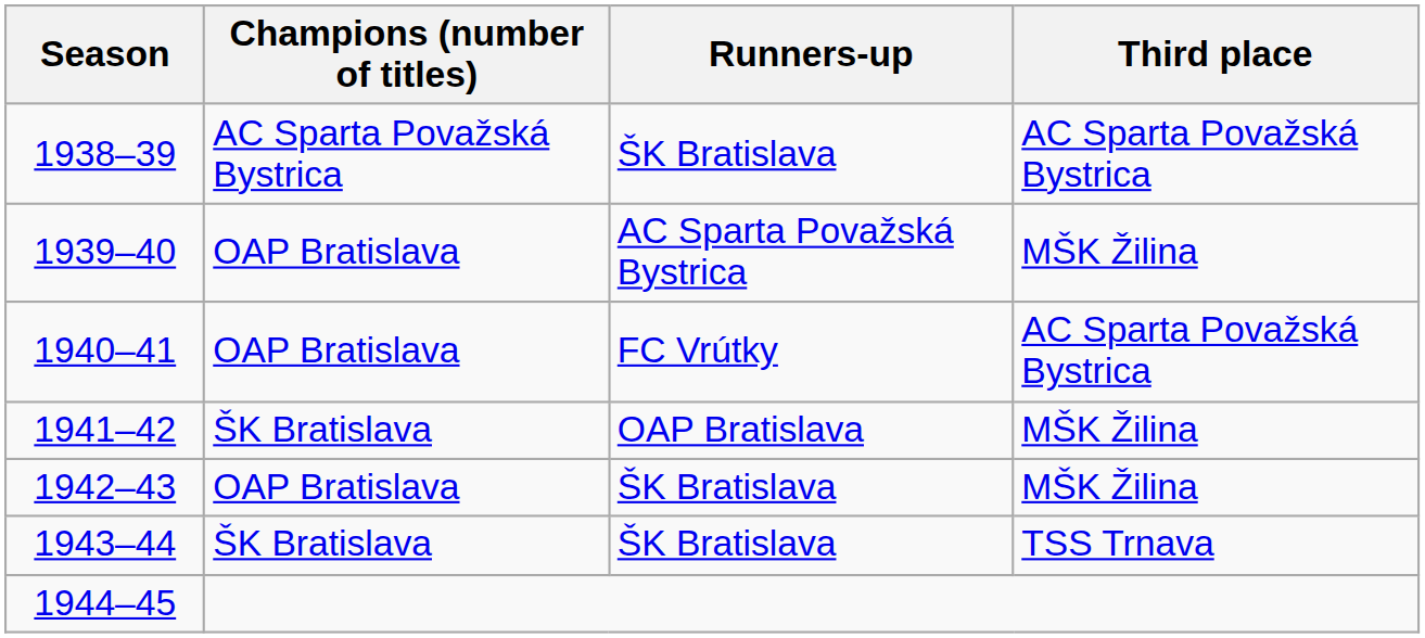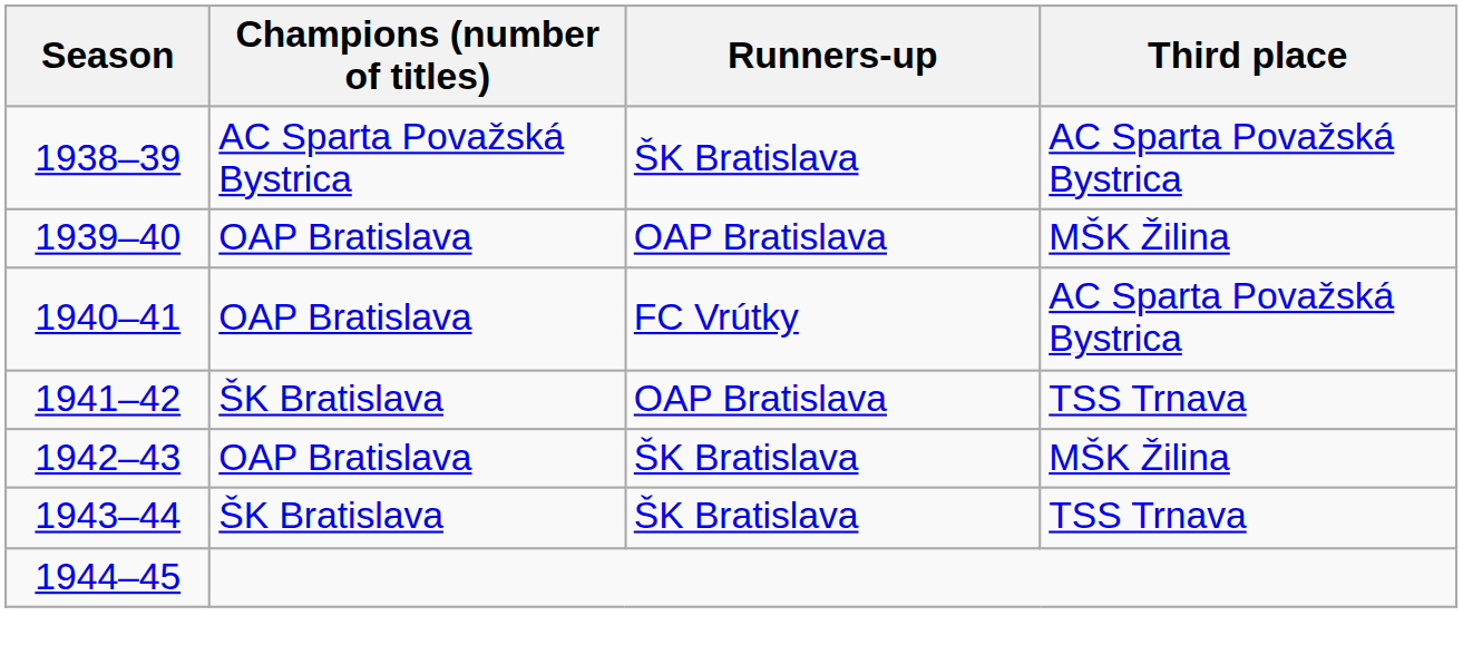 <table class="wikitable sortable">
 <tr>
 <th width="80">Season</th>
 <th width="170">Champions (number of titles)</th>
 <th width="170">Runners-up</th>
 <th width="170">Third place</th>
 </tr>
 <tr>
 <td align=center><a href='#'>1938–39</a></td>
 <td><a href='#'>AC Sparta Považská Bystrica</a></td>
 <td><a href='#'>ŠK Bratislava</a></td>
 <td><a href='#'>AC Sparta Považská Bystrica</a></td>
 </tr>
 <tr>
 <td align="center"><a href='#'>1939–40</a></td>
 <td><a href='#'>OAP Bratislava</a></td>
-<td><a href='#'>AC Sparta Považská Bystrica</a></td>
+<td><a href='#'>OAP Bratislava</a></td>
 <td><a href='#'>MŠK Žilina</a></td>
 </tr>
 <tr>
 <td align="center"><a href='#'>1940–41</a></td>
 <td><a href='#'>OAP Bratislava</a></td>
 <td><a href='#'>FC Vrútky</a></td>
 <td><a href='#'>AC Sparta Považská Bystrica</a></td>
 </tr>
 <tr>
 <td align="center"><a href='#'>1941–42</a></td>
 <td><a href='#'>ŠK Bratislava</a></td>
 <td><a href='#'>OAP Bratislava</a></td>
-<td><a href='#'>MŠK Žilina</a></td>
+<td><a href='#'>TSS Trnava</a></td>
 </tr>
 <tr>
 <td align="center"><a href='#'>1942–43</a></td>
 <td><a href='#'>OAP Bratislava</a></td>
 <td><a href='#'>ŠK Bratislava</a></td>
 <td><a href='#'>MŠK Žilina</a></td>
 </tr>
 <tr>
 <td align=center><a href='#'>1943–44</a></td>
 <td><a href='#'>ŠK Bratislava</a></td>
 <td><a href='#'>ŠK Bratislava</a></td>
 <td><a href='#'>TSS Trnava</a></td>
 </tr>
 <tr>
 <td align=center><a href='#'>1944–45</a></td>
 <td colspan="3"></td>
 </tr>
 </table>
